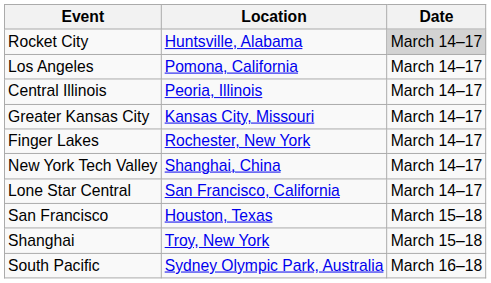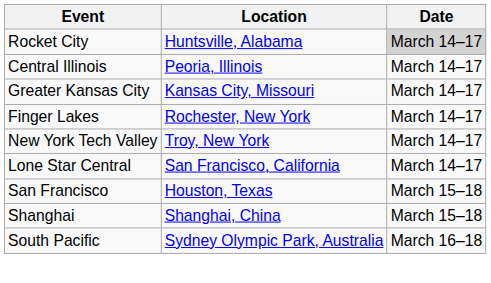 <table class="wikitable">
 <tr>
 <th>Event</th>
 <th>Location</th>
 <th>Date</th>
 </tr>
 <tr>
 <td>Rocket City</td>
 <td><a href='#'>Huntsville, Alabama</a></td>
 <td style="background: lightgrey;">March 14–17</td>
-</tr>
-<tr>
-<td>Los Angeles</td>
-<td><a href='#'>Pomona, California</a></td>
-<td>March 14–17</td>
 </tr>
 <tr>
 <td>Central Illinois</td>
 <td><a href='#'>Peoria, Illinois</a></td>
 <td>March 14–17</td>
 </tr>
 <tr>
 <td>Greater Kansas City</td>
 <td><a href='#'>Kansas City, Missouri</a></td>
 <td>March 14–17</td>
 </tr>
 <tr>
 <td>Finger Lakes</td>
 <td><a href='#'>Rochester, New York</a></td>
 <td>March 14–17</td>
 </tr>
 <tr>
 <td>New York Tech Valley</td>
-<td><a href='#'>Shanghai, China</a></td>
+<td><a href='#'>Troy, New York</a></td>
 <td>March 14–17</td>
 </tr>
 <tr>
 <td>Lone Star Central</td>
 <td><a href='#'>San Francisco, California</a></td>
 <td>March 14–17</td>
 </tr>
 <tr>
 <td>San Francisco</td>
 <td><a href='#'>Houston, Texas</a></td>
 <td>March 15–18</td>
 </tr>
 <tr>
 <td>Shanghai</td>
-<td><a href='#'>Troy, New York</a></td>
+<td><a href='#'>Shanghai, China</a></td>
 <td>March 15–18</td>
 </tr>
 <tr>
 <td>South Pacific</td>
 <td><a href='#'>Sydney Olympic Park, Australia</a></td>
 <td>March 16–18</td>
 </tr>
 </table>
